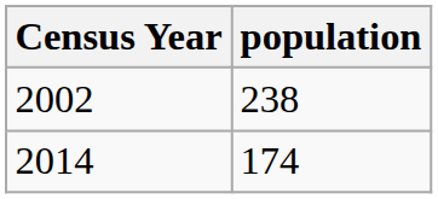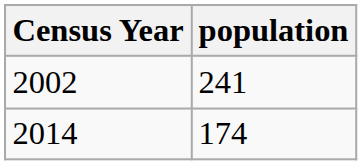 <table class="wikitable">
 <tr>
 <th>Census Year</th>
 <th>population</th>
 </tr>
 <tr>
 <td>2002</td>
-<td>238</td>
+<td>241</td>
 </tr>
 <tr>
 <td>2014</td>
 <td>174 </td>
 </tr>
 </table>
